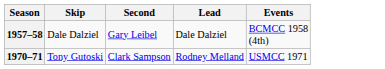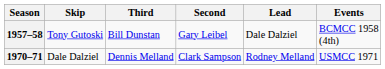 <table class="wikitable">
 <tr>
 <th scope="col">Season</th>
 <th scope="col">Skip</th>
+<th scope="col">Third</th>
 <th scope="col">Second</th>
 <th scope="col">Lead</th>
 <th scope="col">Events</th>
 </tr>
 <tr>
 <th scope="row">1957–58</th>
-<td>Dale Dalziel</td>
+<td><a href='#'>Tony Gutoski</a></td>
+<td><a href='#'>Bill Dunstan</a></td>
 <td><a href='#'>Gary Leibel</a></td>
 <td>Dale Dalziel</td>
 <td><a href='#'>BCMCC</a> 1958 <br> (4th)</td>
 </tr>
 <tr>
 <th scope="row">1970–71</th>
-<td><a href='#'>Tony Gutoski</a></td>
+<td>Dale Dalziel</td>
+<td><a href='#'>Dennis Melland</a></td>
 <td><a href='#'>Clark Sampson</a></td>
 <td><a href='#'>Rodney Melland</a></td>
 <td><a href='#'>USMCC</a> 1971 <br> </td>
 </tr>
 </table>
